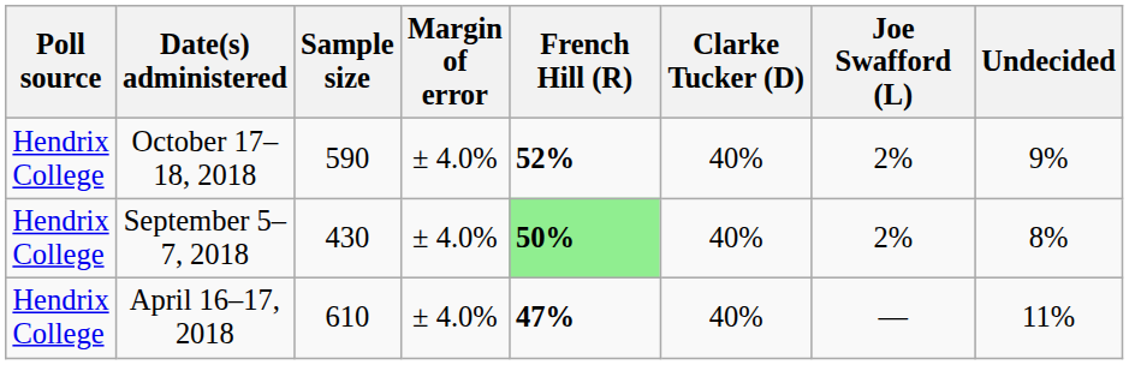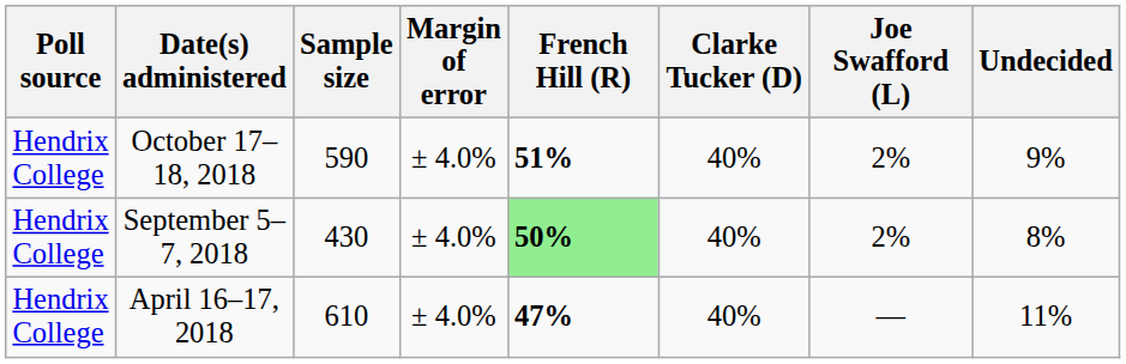 <table class="wikitable">
 <tr>
 <th>Poll source</th>
 <th>Date(s)<br>administered</th>
 <th>Sample<br>size</th>
 <th>Margin<br>of error</th>
 <th style="width:95px;">French<br>Hill (R)</th>
 <th style="width:95px;">Clarke<br>Tucker (D)</th>
 <th style="width:95px;">Joe<br>Swafford (L)</th>
 <th>Undecided</th>
 </tr>
 <tr>
 <td><a href='#'>Hendrix College</a></td>
 <td align=center>October 17–18, 2018</td>
 <td align=center>590</td>
 <td align=center>± 4.0%</td>
-<td><strong>52%</strong></td>
+<td><strong>51%</strong></td>
 <td align=center>40%</td>
 <td align=center>2%</td>
 <td align=center>9%</td>
 </tr>
 <tr>
 <td><a href='#'>Hendrix College</a></td>
 <td align=center>September 5–7, 2018</td>
 <td align=center>430</td>
 <td align=center>± 4.0%</td>
 <td style="background: lightgreen;"><strong>50%</strong></td>
 <td align=center>40%</td>
 <td align=center>2%</td>
 <td align=center>8%</td>
 </tr>
 <tr>
 <td><a href='#'>Hendrix College</a></td>
 <td align=center>April 16–17, 2018</td>
 <td align=center>610</td>
 <td align=center>± 4.0%</td>
 <td><strong>47%</strong></td>
 <td align=center>40%</td>
 <td align=center>—</td>
 <td align=center>11%</td>
 </tr>
 </table>
